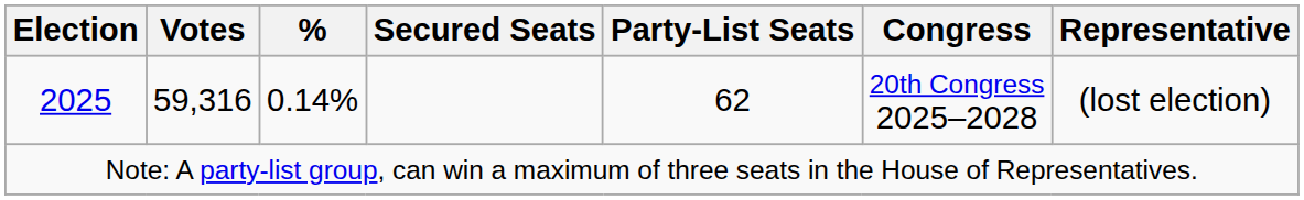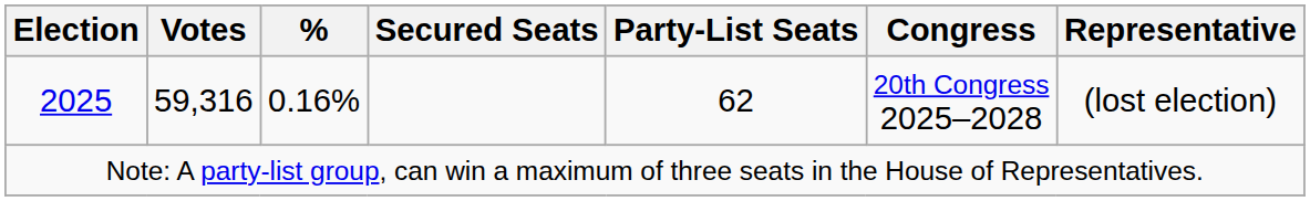 <table class="wikitable" style="text-align:center";>
 <tr>
 <th>Election</th>
 <th>Votes</th>
 <th>%</th>
 <th>Secured Seats</th>
 <th>Party-List Seats</th>
 <th>Congress</th>
 <th>Representative</th>
 </tr>
 <tr>
 <td><a href='#'>2025</a></td>
 <td>59,316</td>
-<td>0.14%</td>
+<td>0.16%</td>
 <td></td>
 <td>62</td>
 <td><small><a href='#'>20th Congress</a></small><br>2025–2028<br></td>
 <td>(lost election)</td>
 </tr>
 <tr>
 <td colspan="9"><small>Note: A <a href='#'>party-list group</a>, can win a maximum of three seats in the House of Representatives.</small></td>
 </tr>
 </table>
